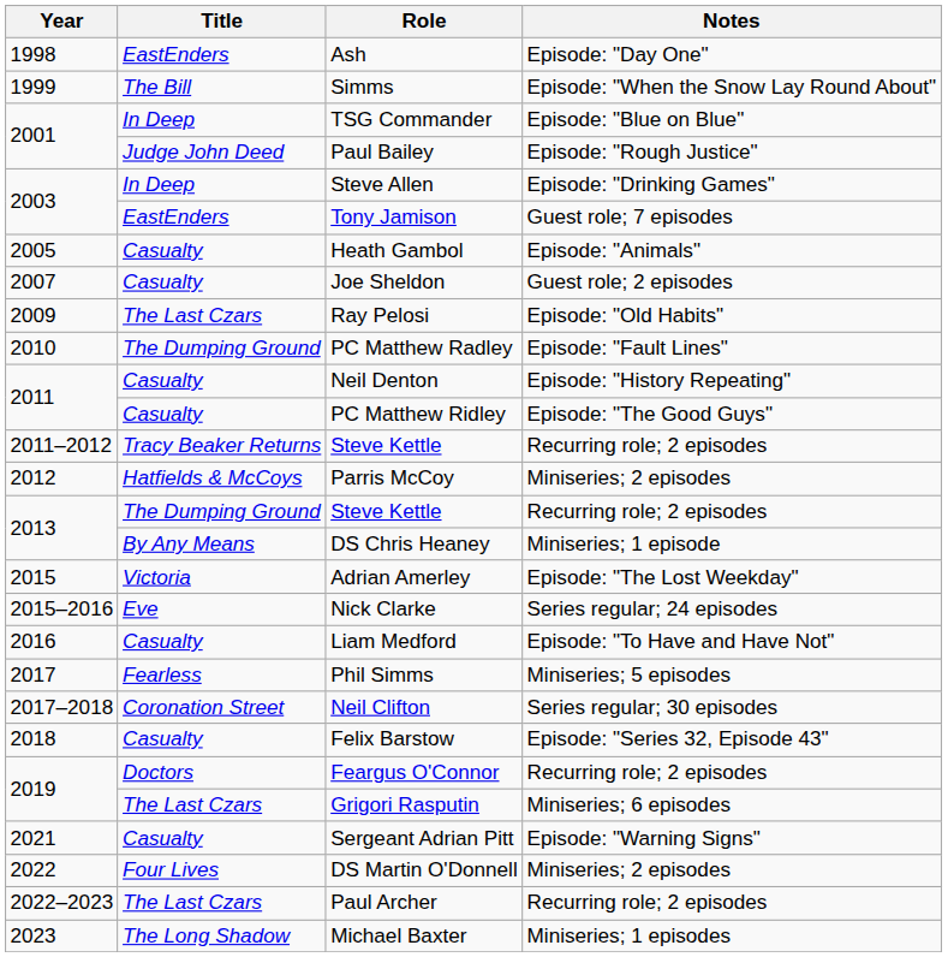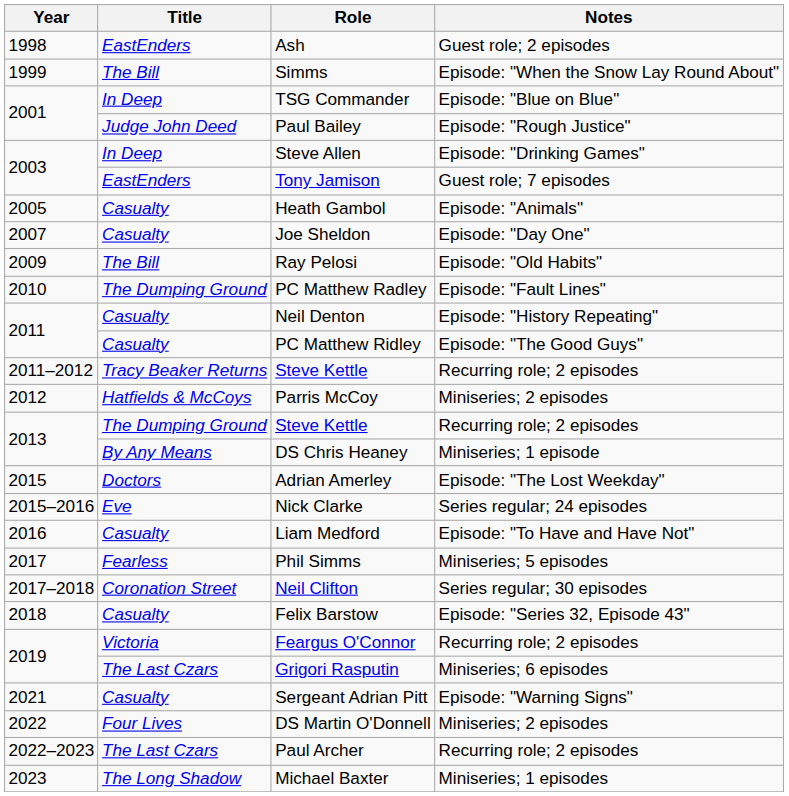 <table class="wikitable sortable">
 <tr>
 <th>Year</th>
 <th>Title</th>
 <th>Role</th>
 <th>Notes</th>
 </tr>
 <tr>
 <td>1998</td>
 <td><em><a href='#'>EastEnders</a></em></td>
 <td>Ash</td>
-<td>Episode: "Day One"</td>
+<td>Guest role; 2 episodes</td>
 </tr>
 <tr>
 <td>1999</td>
 <td><em><a href='#'>The Bill</a></em></td>
 <td>Simms</td>
 <td>Episode: "When the Snow Lay Round About"</td>
 </tr>
 <tr>
 <td rowspan="2">2001</td>
 <td><em><a href='#'>In Deep</a></em></td>
 <td>TSG Commander</td>
 <td>Episode: "Blue on Blue"</td>
 </tr>
 <tr>
 <td><em><a href='#'>Judge John Deed</a></em></td>
 <td>Paul Bailey</td>
 <td>Episode: "Rough Justice"</td>
 </tr>
 <tr>
 <td rowspan="2">2003</td>
 <td><em><a href='#'>In Deep</a></em></td>
 <td>Steve Allen</td>
 <td>Episode: "Drinking Games"</td>
 </tr>
 <tr>
 <td><em><a href='#'>EastEnders</a></em></td>
 <td><a href='#'>Tony Jamison</a></td>
 <td>Guest role; 7 episodes</td>
 </tr>
 <tr>
 <td>2005</td>
 <td><em><a href='#'>Casualty</a></em></td>
 <td>Heath Gambol</td>
 <td>Episode: "Animals"</td>
 </tr>
 <tr>
 <td>2007</td>
 <td><em><a href='#'>Casualty</a></em></td>
 <td>Joe Sheldon</td>
-<td>Guest role; 2 episodes</td>
+<td>Episode: "Day One"</td>
 </tr>
 <tr>
 <td>2009</td>
-<td><em><a href='#'>The Last Czars</a></em></td>
+<td><em><a href='#'>The Bill</a></em></td>
 <td>Ray Pelosi</td>
 <td>Episode: "Old Habits"</td>
 </tr>
 <tr>
 <td>2010</td>
 <td><em><a href='#'>The Dumping Ground</a></em></td>
 <td>PC Matthew Radley</td>
 <td>Episode: "Fault Lines"</td>
 </tr>
 <tr>
 <td rowspan="2">2011</td>
 <td><em><a href='#'>Casualty</a></em></td>
 <td>Neil Denton</td>
 <td>Episode: "History Repeating"</td>
 </tr>
 <tr>
 <td><em><a href='#'>Casualty</a></em></td>
 <td>PC Matthew Ridley</td>
 <td>Episode: "The Good Guys"</td>
 </tr>
 <tr>
 <td>2011–2012</td>
 <td><em><a href='#'>Tracy Beaker Returns</a></em></td>
 <td><a href='#'>Steve Kettle</a></td>
 <td>Recurring role; 2 episodes</td>
 </tr>
 <tr>
 <td>2012</td>
 <td><em><a href='#'>Hatfields & McCoys</a></em></td>
 <td>Parris McCoy</td>
 <td>Miniseries; 2 episodes</td>
 </tr>
 <tr>
 <td rowspan="2">2013</td>
 <td><em><a href='#'>The Dumping Ground</a></em></td>
 <td><a href='#'>Steve Kettle</a></td>
 <td>Recurring role; 2 episodes</td>
 </tr>
 <tr>
 <td><em><a href='#'>By Any Means</a></em></td>
 <td>DS Chris Heaney</td>
 <td>Miniseries; 1 episode</td>
 </tr>
 <tr>
 <td>2015</td>
-<td><em><a href='#'>Victoria</a></em></td>
+<td><em><a href='#'>Doctors</a></em></td>
 <td>Adrian Amerley</td>
 <td>Episode: "The Lost Weekday"</td>
 </tr>
 <tr>
 <td>2015–2016</td>
 <td><em><a href='#'>Eve</a></em></td>
 <td>Nick Clarke</td>
 <td>Series regular; 24 episodes</td>
 </tr>
 <tr>
 <td>2016</td>
 <td><em><a href='#'>Casualty</a></em></td>
 <td>Liam Medford</td>
 <td>Episode: "To Have and Have Not"</td>
 </tr>
 <tr>
 <td>2017</td>
 <td><em><a href='#'>Fearless</a></em></td>
 <td>Phil Simms</td>
 <td>Miniseries; 5 episodes</td>
 </tr>
 <tr>
 <td>2017–2018</td>
 <td><em><a href='#'>Coronation Street</a></em></td>
 <td><a href='#'>Neil Clifton</a></td>
 <td>Series regular; 30 episodes</td>
 </tr>
 <tr>
 <td>2018</td>
 <td><em><a href='#'>Casualty</a></em></td>
 <td>Felix Barstow</td>
 <td>Episode: "Series 32, Episode 43"</td>
 </tr>
 <tr>
 <td rowspan="2">2019</td>
-<td><em><a href='#'>Doctors</a></em></td>
+<td><em><a href='#'>Victoria</a></em></td>
 <td><a href='#'>Feargus O'Connor</a></td>
 <td>Recurring role; 2 episodes</td>
 </tr>
 <tr>
 <td><em><a href='#'>The Last Czars</a></em></td>
 <td><a href='#'>Grigori Rasputin</a></td>
 <td>Miniseries; 6 episodes</td>
 </tr>
 <tr>
 <td>2021</td>
 <td><em><a href='#'>Casualty</a></em></td>
 <td>Sergeant Adrian Pitt</td>
 <td>Episode: "Warning Signs"</td>
 </tr>
 <tr>
 <td>2022</td>
 <td><em><a href='#'>Four Lives</a></em></td>
 <td>DS Martin O'Donnell</td>
 <td>Miniseries; 2 episodes</td>
 </tr>
 <tr>
 <td>2022–2023</td>
 <td><em><a href='#'>The Last Czars</a></em></td>
 <td>Paul Archer</td>
 <td>Recurring role; 2 episodes</td>
 </tr>
 <tr>
 <td>2023</td>
 <td><em><a href='#'>The Long Shadow</a></em></td>
 <td>Michael Baxter</td>
 <td>Miniseries; 1 episodes</td>
 </tr>
 <tr>
 </tr>
 </table>
